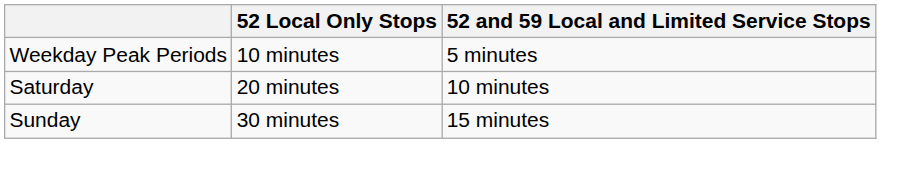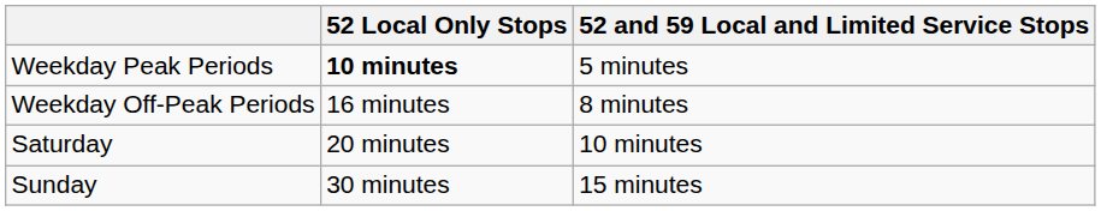 <table class="wikitable">
 <tr>
 <th></th>
 <th>52 Local Only Stops</th>
 <th>52 and 59 Local and Limited Service Stops</th>
 </tr>
 <tr>
 <td>Weekday Peak Periods</td>
-<td>10 minutes</td>
+<td><strong>10 minutes</strong></td>
 <td>5 minutes</td>
+</tr>
+<tr>
+<td>Weekday Off-Peak Periods</td>
+<td>16 minutes</td>
+<td>8 minutes</td>
 </tr>
 <tr>
 <td>Saturday</td>
 <td>20 minutes</td>
 <td>10 minutes</td>
 </tr>
 <tr>
 <td>Sunday</td>
 <td>30 minutes</td>
 <td>15 minutes</td>
 </tr>
 </table>
